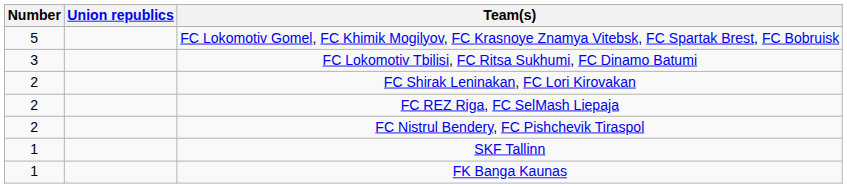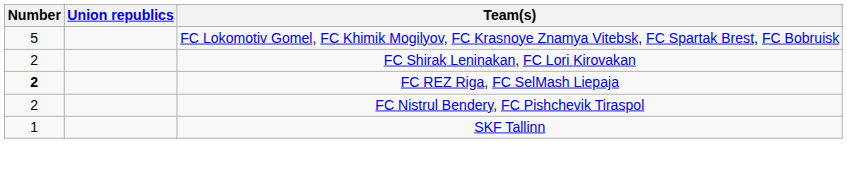 <table class="wikitable" style="text-align:center">
 <tr>
 <th>Number</th>
 <th><a href='#'>Union republics</a></th>
 <th>Team(s)</th>
 </tr>
 <tr>
 <td rowspan="1">5</td>
 <td align="left"></td>
 <td><a href='#'>FC Lokomotiv Gomel</a>, <a href='#'>FC Khimik Mogilyov</a>, <a href='#'>FC Krasnoye Znamya Vitebsk</a>, <a href='#'>FC Spartak Brest</a>, <a href='#'>FC Bobruisk</a></td>
 </tr>
 <tr>
-<td rowspan="1">3</td>
-<td align="left"></td>
-<td><a href='#'>FC Lokomotiv Tbilisi</a>, <a href='#'>FC Ritsa Sukhumi</a>, <a href='#'>FC Dinamo Batumi</a></td>
-</tr>
-<tr>
 <td rowspan="1">2</td>
 <td align="left"></td>
 <td><a href='#'>FC Shirak Leninakan</a>, <a href='#'>FC Lori Kirovakan</a></td>
 </tr>
 <tr>
-<td rowspan="1">2</td>
+<td rowspan="1"><strong>2</strong></td>
 <td align="left"></td>
 <td><a href='#'>FC REZ Riga</a>, <a href='#'>FC SelMash Liepaja</a></td>
 </tr>
 <tr>
 <td rowspan="1">2</td>
 <td align="left"></td>
 <td><a href='#'>FC Nistrul Bendery</a>, <a href='#'>FC Pishchevik Tiraspol</a></td>
 </tr>
 <tr>
 <td rowspan="1">1</td>
 <td align="left"></td>
 <td><a href='#'>SKF Tallinn</a></td>
 </tr>
-<tr>
-<td rowspan="1">1</td>
-<td align="left"></td>
-<td><a href='#'>FK Banga Kaunas</a></td>
-</tr>
 </table>
